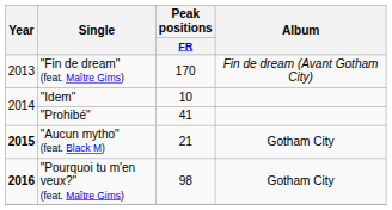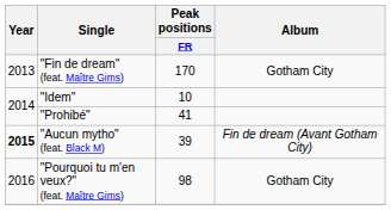 <table class="wikitable">
 <tr>
 <th align="center" rowspan="2" width="10">Year</th>
 <th align="center" rowspan="2" width="150">Single</th>
 <th align="center" colspan="1" width="20">Peak positions</th>
 <th align="center" rowspan="2" width="220">Album</th>
 </tr>
 <tr>
 <th scope="col" style="width:3em;font-size:90%;"><a href='#'>FR</a><br></th>
 </tr>
 <tr>
 <td style="text-align:center;">2013</td>
 <td>"Fin de dream" <br><small>(feat. <a href='#'>Maître Gims</a>)</small></td>
 <td style="text-align:center;">170</td>
-<td style="text-align:center;"><em>Fin de dream (Avant Gotham City)</em></td>
+<td style="text-align:center;">Gotham City</td>
 </tr>
 <tr>
 <td style="text-align:center;" rowspan=2>2014</td>
 <td>"Idem"</td>
 <td style="text-align:center;">10</td>
 <td style="text-align:center;"></td>
 </tr>
 <tr>
 <td>"Prohibé"</td>
 <td style="text-align:center;">41</td>
 <td style="text-align:center;"></td>
 </tr>
 <tr>
 <td style="text-align:center;"><strong>2015</strong></td>
 <td>"Aucun mytho" <br><small>(feat. <a href='#'>Black M</a>)</small></td>
-<td style="text-align:center;">21</td>
-<td style="text-align:center;">Gotham City</td>
+<td style="text-align:center;">39</td>
+<td style="text-align:center;"><em>Fin de dream (Avant Gotham City)</em></td>
 </tr>
 <tr>
-<td style="text-align:center;"><strong>2016</strong></td>
+<td style="text-align:center;">2016</td>
 <td>"Pourquoi tu m'en veux?" <br><small>(feat. <a href='#'>Maître Gims</a>)</small></td>
 <td style="text-align:center;">98</td>
 <td style="text-align:center;">Gotham City</td>
 </tr>
 <tr>
 </tr>
 </table>
